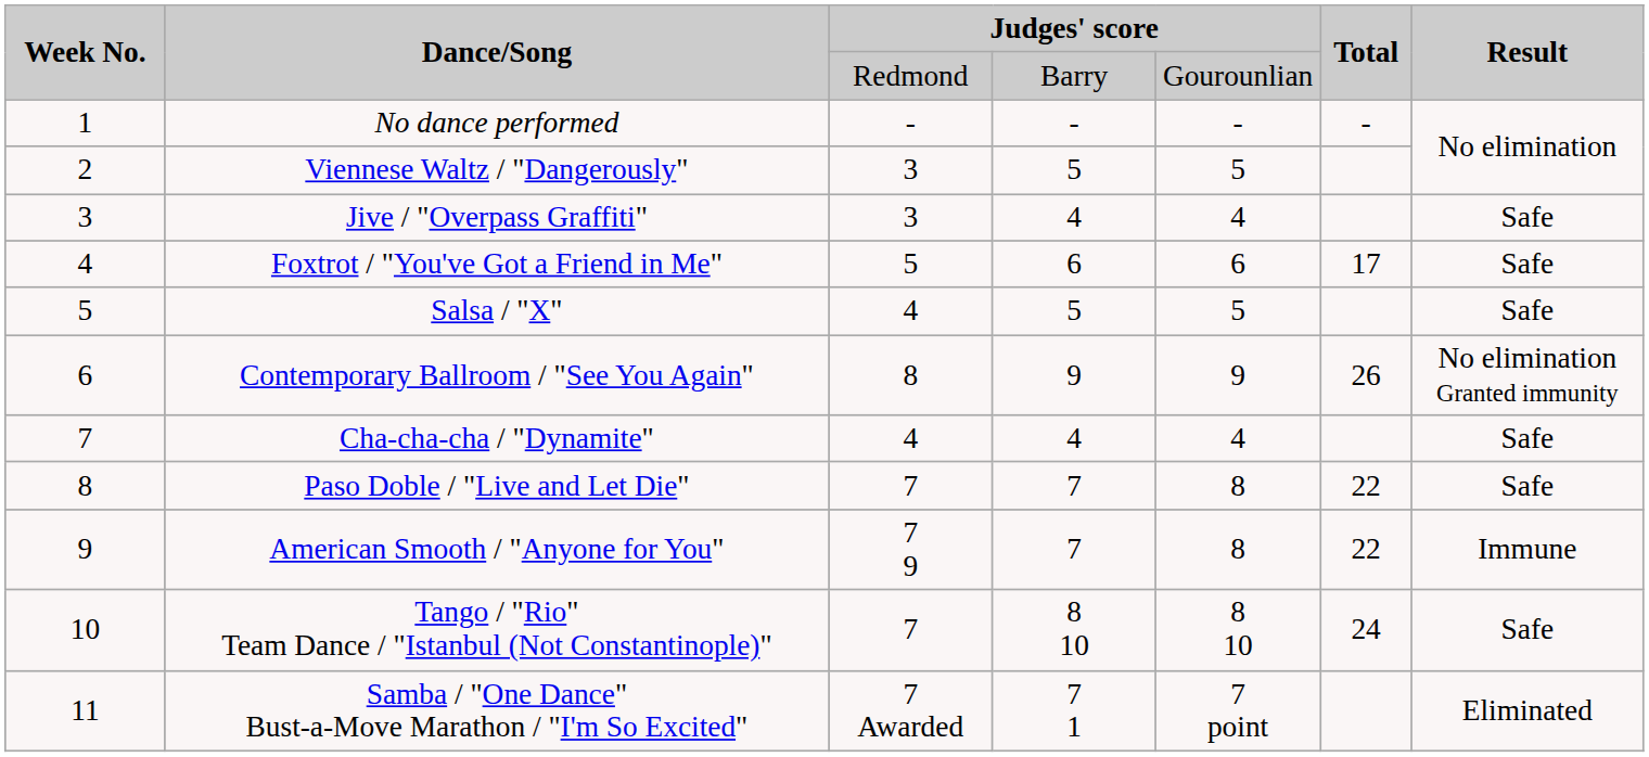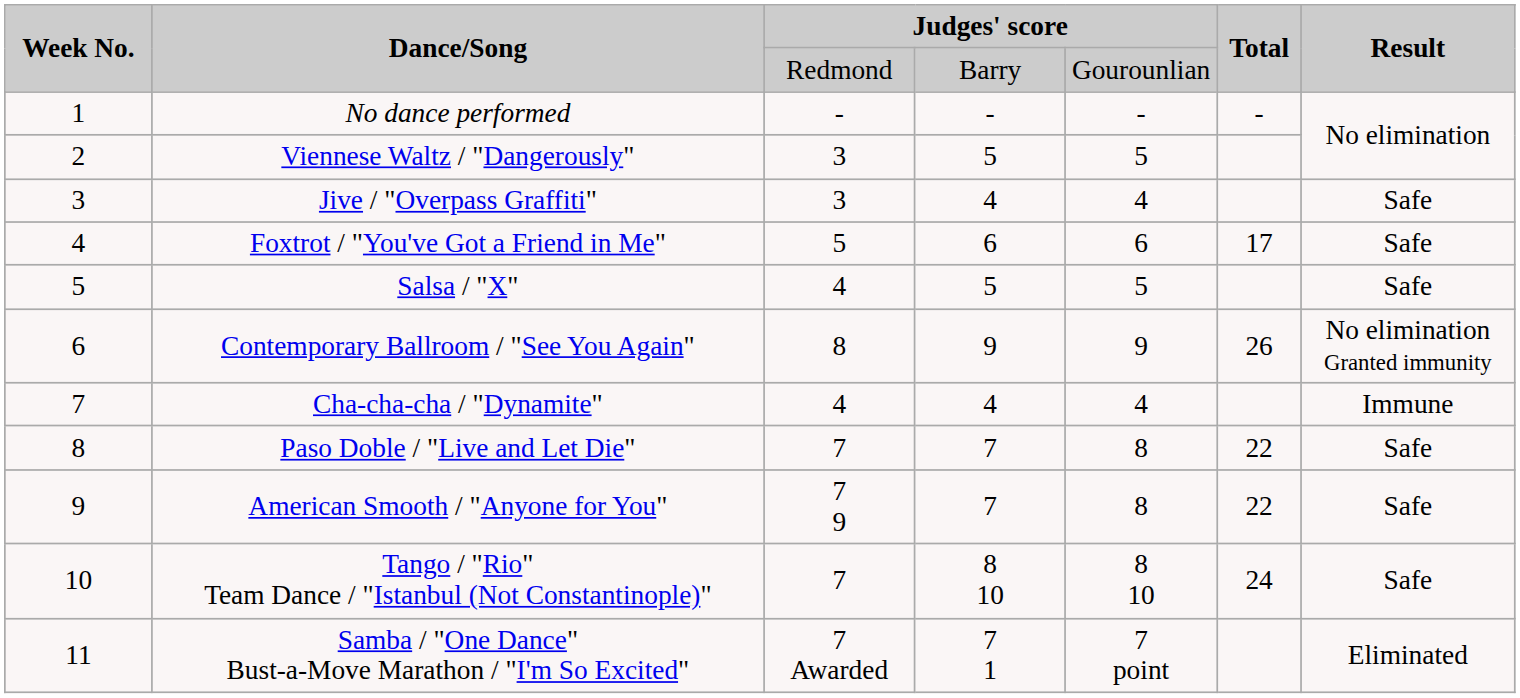 <table class="wikitable collapsible">
 <tr>
 <th rowspan="2" style="background:#ccc; text-align:Center;"><strong>Week No.</strong></th>
 <th rowspan="2" style="background:#ccc; text-align:Center;"><strong>Dance/Song</strong></th>
 <th colspan="3" style="background:#ccc; text-align:Center;"><strong>Judges' score</strong></th>
 <th rowspan="2" style="background:#ccc; text-align:Center;"><strong>Total</strong></th>
 <th rowspan="2" style="background:#ccc; text-align:Center;"><strong>Result</strong></th>
 </tr>
 <tr style="text-align:center; background:#ccc;">
 <td style="width:10%; ">Redmond</td>
 <td style="width:10%; ">Barry</td>
 <td style="width:10%; ">Gourounlian</td>
 </tr>
 <tr style="text-align:center; background:#faf6f6;">
 <td>1</td>
 <td><em>No dance performed</em></td>
 <td>-</td>
 <td>-</td>
 <td>-</td>
 <td>-</td>
 <td rowspan="2">No elimination</td>
 </tr>
 <tr style="text-align:center; background:#faf6f6;">
 <td>2</td>
 <td><a href='#'>Viennese Waltz</a> / "<a href='#'>Dangerously</a>"</td>
 <td>3</td>
 <td>5</td>
 <td>5</td>
 <td></td>
 </tr>
 <tr style="text-align:center; background:#faf6f6;">
 <td>3</td>
 <td><a href='#'>Jive</a> / "<a href='#'>Overpass Graffiti</a>"</td>
 <td>3</td>
 <td>4</td>
 <td>4</td>
 <td></td>
 <td>Safe</td>
 </tr>
 <tr style="text-align:center; background:#faf6f6;">
 <td>4</td>
 <td><a href='#'>Foxtrot</a> / "<a href='#'>You've Got a Friend in Me</a>"</td>
 <td>5</td>
 <td>6</td>
 <td>6</td>
 <td>17</td>
 <td>Safe</td>
 </tr>
 <tr style="text-align:center; background:#faf6f6;">
 <td>5</td>
 <td><a href='#'>Salsa</a> / "<a href='#'>X</a>"</td>
 <td>4</td>
 <td>5</td>
 <td>5</td>
 <td></td>
 <td>Safe</td>
 </tr>
 <tr style="text-align:center; background:#faf6f6;">
 <td>6</td>
 <td><a href='#'>Contemporary Ballroom</a> / "<a href='#'>See You Again</a>"</td>
 <td>8</td>
 <td>9</td>
 <td>9</td>
 <td>26</td>
 <td>No elimination<br><small>Granted immunity</small><br></td>
 </tr>
 <tr style="text-align:center; background:#faf6f6;">
 <td>7</td>
 <td><a href='#'>Cha-cha-cha</a> / "<a href='#'>Dynamite</a>"</td>
 <td>4</td>
 <td>4</td>
 <td>4</td>
 <td></td>
-<td>Safe</td>
+<td>Immune</td>
 </tr>
 <tr style="text-align:center; background:#faf6f6;">
 <td>8</td>
 <td><a href='#'>Paso Doble</a> / "<a href='#'>Live and Let Die</a>"</td>
 <td>7</td>
 <td>7</td>
 <td>8</td>
 <td>22</td>
 <td>Safe</td>
 </tr>
 <tr style="text-align:center; background:#faf6f6;">
 <td>9</td>
 <td><a href='#'>American Smooth</a> / "<a href='#'>Anyone for You</a>"</td>
 <td>7<br>9</td>
 <td>7</td>
 <td>8</td>
 <td>22</td>
-<td>Immune</td>
+<td>Safe</td>
 </tr>
 <tr style="text-align:center; background:#faf6f6;">
 <td>10</td>
 <td><a href='#'>Tango</a> / "<a href='#'>Rio</a>"<br>Team Dance / "<a href='#'>Istanbul (Not Constantinople)</a>"</td>
 <td>7</td>
 <td>8<br>10</td>
 <td>8<br>10</td>
 <td>24<br></td>
 <td>Safe</td>
 </tr>
 <tr style="text-align:center; background:#faf6f6;">
 <td>11</td>
 <td><a href='#'>Samba</a> / "<a href='#'>One Dance</a>"<br>Bust-a-Move Marathon / "<a href='#'>I'm So Excited</a>"</td>
 <td>7<br>Awarded</td>
 <td>7<br>1</td>
 <td>7<br>point</td>
 <td><br></td>
 <td>Eliminated</td>
 </tr>
 </table>
